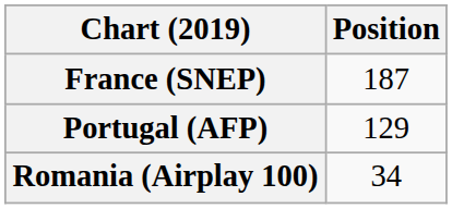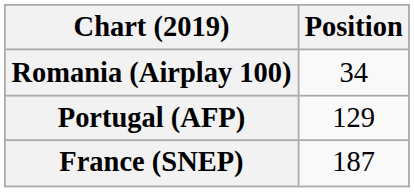 <table class="wikitable sortable plainrowheaders" style="text-align:center">
 <tr>
 <th scope="col">Chart (2019)</th>
 <th scope="col">Position</th>
 </tr>
 <tr>
-<th scope="row">France (SNEP)</th>
-<td>187</td>
+<th scope="row">Romania (Airplay 100)</th>
+<td>34</td>
 </tr>
 <tr>
 <th scope="row">Portugal (AFP)</th>
 <td>129</td>
 </tr>
 <tr>
-<th scope="row">Romania (Airplay 100)</th>
-<td>34</td>
+<th scope="row">France (SNEP)</th>
+<td>187</td>
 </tr>
 </table>
